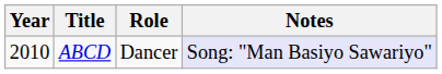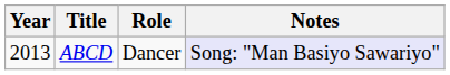 <table class="wikitable">
 <tr>
 <th>Year</th>
 <th>Title</th>
 <th>Role</th>
 <th>Notes</th>
 </tr>
 <tr>
-<td>2010</td>
+<td>2013</td>
 <td><a href='#'><em>ABCD</em></a></td>
 <td>Dancer</td>
 <td style="background: lavender;">Song: "Man Basiyo Sawariyo"</td>
 </tr>
 </table>
